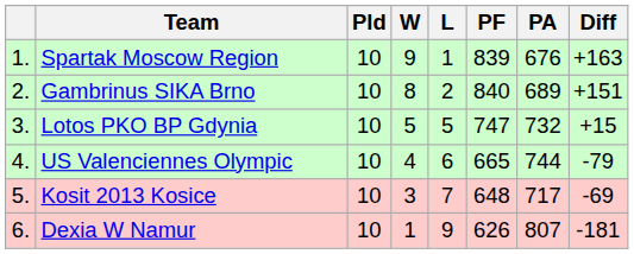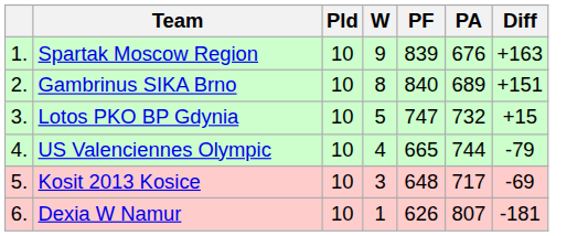 <table class=wikitable style="text-align:center">
 <tr>
 <th width=15></th>
 <th width=220>Team</th>
 <th width=20>Pld</th>
 <th width=20>W</th>
-<th width=20>L</th>
 <th width=30>PF</th>
 <th width=30>PA</th>
 <th width=30>Diff</th>
 </tr>
 <tr style="background: #ccffcc;">
 <td>1.</td>
 <td align=left> <a href='#'>Spartak Moscow Region</a></td>
 <td>10</td>
 <td>9</td>
-<td>1</td>
 <td>839</td>
 <td>676</td>
 <td>+163</td>
 </tr>
 <tr style="background: #ccffcc;">
 <td>2.</td>
 <td align=left> <a href='#'>Gambrinus SIKA Brno</a></td>
 <td>10</td>
 <td>8</td>
-<td>2</td>
 <td>840</td>
 <td>689</td>
 <td>+151</td>
 </tr>
 <tr style="background: #ccffcc;">
 <td>3.</td>
 <td align=left> <a href='#'>Lotos PKO BP Gdynia</a></td>
 <td>10</td>
-<td>5</td>
 <td>5</td>
 <td>747</td>
 <td>732</td>
 <td>+15</td>
 </tr>
 <tr style="background: #ccffcc;">
 <td>4.</td>
 <td align=left> <a href='#'>US Valenciennes Olympic</a></td>
 <td>10</td>
 <td>4</td>
-<td>6</td>
 <td>665</td>
 <td>744</td>
 <td>-79</td>
 </tr>
 <tr style="background: #ffcccc;">
 <td>5.</td>
 <td align=left> <a href='#'>Kosit 2013 Kosice</a></td>
 <td>10</td>
 <td>3</td>
-<td>7</td>
 <td>648</td>
 <td>717</td>
 <td>-69</td>
 </tr>
 <tr style="background: #ffcccc;">
 <td>6.</td>
 <td align=left> <a href='#'>Dexia W Namur</a></td>
 <td>10</td>
 <td>1</td>
-<td>9</td>
 <td>626</td>
 <td>807</td>
 <td>-181</td>
 </tr>
 </table>
